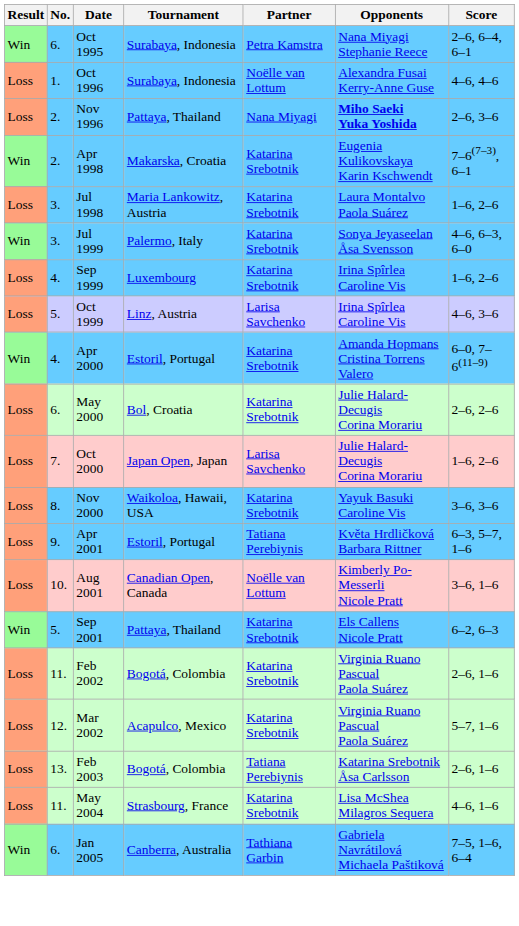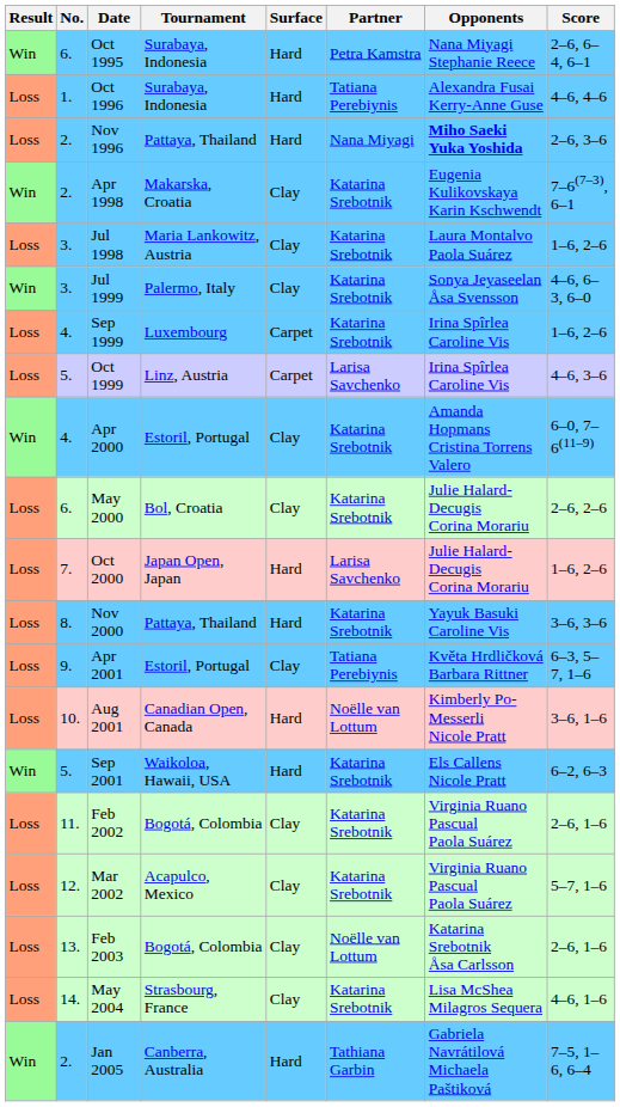 <table class="sortable wikitable">
 <tr>
 <th>Result</th>
 <th>No.</th>
 <th>Date</th>
 <th>Tournament</th>
+<th>Surface</th>
 <th>Partner</th>
 <th>Opponents</th>
 <th>Score</th>
 </tr>
 <tr bgcolor="66CCFF">
 <td style="background:#98fb98;">Win</td>
 <td>6.</td>
 <td>Oct 1995</td>
 <td><a href='#'>Surabaya</a>, Indonesia</td>
+<td>Hard</td>
 <td> <a href='#'>Petra Kamstra</a></td>
 <td> <a href='#'>Nana Miyagi</a> <br>  <a href='#'>Stephanie Reece</a></td>
 <td>2–6, 6–4, 6–1</td>
 </tr>
 <tr bgcolor="66CCFF">
 <td style="background:#ffa07a;">Loss</td>
 <td>1.</td>
 <td>Oct 1996</td>
 <td><a href='#'>Surabaya</a>, Indonesia</td>
-<td> <a href='#'>Noëlle van Lottum</a></td>
+<td>Hard</td>
+<td> <a href='#'>Tatiana Perebiynis</a></td>
 <td> <a href='#'>Alexandra Fusai</a> <br>  <a href='#'>Kerry-Anne Guse</a></td>
 <td>4–6, 4–6</td>
 </tr>
 <tr bgcolor="66CCFF">
 <td style="background:#ffa07a;">Loss</td>
 <td>2.</td>
 <td>Nov 1996</td>
 <td><a href='#'>Pattaya</a>, Thailand</td>
+<td>Hard</td>
 <td> <a href='#'>Nana Miyagi</a></td>
 <td><strong> <a href='#'>Miho Saeki</a> <br>  <a href='#'>Yuka Yoshida</a></strong></td>
 <td>2–6, 3–6</td>
 </tr>
 <tr bgcolor=#66CCFF>
 <td style="background:#98fb98;">Win</td>
 <td>2.</td>
 <td>Apr 1998</td>
 <td><a href='#'>Makarska</a>, Croatia</td>
+<td>Clay</td>
 <td> <a href='#'>Katarina Srebotnik</a></td>
 <td> <a href='#'>Eugenia Kulikovskaya</a> <br>  <a href='#'>Karin Kschwendt</a></td>
 <td>7–6<sup>(7–3)</sup>, 6–1</td>
 </tr>
 <tr bgcolor="66CCFF">
 <td style="background:#ffa07a;">Loss</td>
 <td>3.</td>
 <td>Jul 1998</td>
 <td><a href='#'>Maria Lankowitz</a>, Austria</td>
+<td>Clay</td>
 <td> <a href='#'>Katarina Srebotnik</a></td>
 <td> <a href='#'>Laura Montalvo</a> <br>  <a href='#'>Paola Suárez</a></td>
 <td>1–6, 2–6</td>
 </tr>
 <tr bgcolor="66CCFF">
 <td style="background:#98fb98;">Win</td>
 <td>3.</td>
 <td>Jul 1999</td>
 <td><a href='#'>Palermo</a>, Italy</td>
+<td>Clay</td>
 <td> <a href='#'>Katarina Srebotnik</a></td>
 <td> <a href='#'>Sonya Jeyaseelan</a> <br>  <a href='#'>Åsa Svensson</a></td>
 <td>4–6, 6–3, 6–0</td>
 </tr>
 <tr bgcolor="66CCFF">
 <td style="background:#ffa07a;">Loss</td>
 <td>4.</td>
 <td>Sep 1999</td>
 <td><a href='#'>Luxembourg</a></td>
+<td>Carpet</td>
 <td> <a href='#'>Katarina Srebotnik</a></td>
 <td> <a href='#'>Irina Spîrlea</a> <br>  <a href='#'>Caroline Vis</a></td>
 <td>1–6, 2–6</td>
 </tr>
 <tr bgcolor="ccccff">
 <td style="background:#ffa07a;">Loss</td>
 <td>5.</td>
 <td>Oct 1999</td>
 <td><a href='#'>Linz</a>, Austria</td>
+<td>Carpet</td>
 <td> <a href='#'>Larisa Savchenko</a></td>
 <td> <a href='#'>Irina Spîrlea</a> <br>  <a href='#'>Caroline Vis</a></td>
 <td>4–6, 3–6</td>
 </tr>
 <tr bgcolor="66CCFF">
 <td style="background:#98fb98;">Win</td>
 <td>4.</td>
 <td>Apr 2000</td>
 <td><a href='#'>Estoril</a>, Portugal</td>
+<td>Clay</td>
 <td> <a href='#'>Katarina Srebotnik</a></td>
 <td> <a href='#'>Amanda Hopmans</a> <br>  <a href='#'>Cristina Torrens Valero</a></td>
 <td>6–0, 7–6<sup>(11–9)</sup></td>
 </tr>
 <tr bgcolor="CCFFCC">
 <td style="background:#ffa07a;">Loss</td>
 <td>6.</td>
 <td>May 2000</td>
 <td><a href='#'>Bol</a>, Croatia</td>
+<td>Clay</td>
 <td> <a href='#'>Katarina Srebotnik</a></td>
 <td> <a href='#'>Julie Halard-Decugis</a> <br>  <a href='#'>Corina Morariu</a></td>
 <td>2–6, 2–6</td>
 </tr>
 <tr bgcolor="ffcccc">
 <td style="background:#ffa07a;">Loss</td>
 <td>7.</td>
 <td>Oct 2000</td>
 <td><a href='#'>Japan Open</a>, Japan</td>
+<td>Hard</td>
 <td> <a href='#'>Larisa Savchenko</a></td>
 <td> <a href='#'>Julie Halard-Decugis</a> <br>  <a href='#'>Corina Morariu</a></td>
 <td>1–6, 2–6</td>
 </tr>
 <tr bgcolor="66CCFF">
 <td style="background:#ffa07a;">Loss</td>
 <td>8.</td>
 <td>Nov 2000</td>
-<td><a href='#'>Waikoloa</a>, Hawaii, USA</td>
+<td><a href='#'>Pattaya</a>, Thailand</td>
+<td>Hard</td>
 <td> <a href='#'>Katarina Srebotnik</a></td>
 <td> <a href='#'>Yayuk Basuki</a> <br>  <a href='#'>Caroline Vis</a></td>
 <td>3–6, 3–6</td>
 </tr>
 <tr bgcolor="66CCFF">
 <td style="background:#ffa07a;">Loss</td>
 <td>9.</td>
 <td>Apr 2001</td>
 <td><a href='#'>Estoril</a>, Portugal</td>
+<td>Clay</td>
 <td> <a href='#'>Tatiana Perebiynis</a></td>
 <td> <a href='#'>Květa Hrdličková</a> <br>  <a href='#'>Barbara Rittner</a></td>
 <td>6–3, 5–7, 1–6</td>
 </tr>
 <tr bgcolor="ffcccc">
 <td style="background:#ffa07a;">Loss</td>
 <td>10.</td>
 <td>Aug 2001</td>
 <td><a href='#'>Canadian Open</a>, Canada</td>
+<td>Hard</td>
 <td> <a href='#'>Noëlle van Lottum</a></td>
 <td> <a href='#'>Kimberly Po-Messerli</a> <br>  <a href='#'>Nicole Pratt</a></td>
 <td>3–6, 1–6</td>
 </tr>
 <tr bgcolor="66CCFF">
 <td style="background:#98fb98;">Win</td>
 <td>5.</td>
 <td>Sep 2001</td>
-<td><a href='#'>Pattaya</a>, Thailand</td>
+<td><a href='#'>Waikoloa</a>, Hawaii, USA</td>
+<td>Hard</td>
 <td> <a href='#'>Katarina Srebotnik</a></td>
 <td> <a href='#'>Els Callens</a> <br>  <a href='#'>Nicole Pratt</a></td>
 <td>6–2, 6–3</td>
 </tr>
 <tr bgcolor="CCFFCC">
 <td style="background:#ffa07a;">Loss</td>
 <td>11.</td>
 <td>Feb 2002</td>
 <td><a href='#'>Bogotá</a>, Colombia</td>
+<td>Clay</td>
 <td> <a href='#'>Katarina Srebotnik</a></td>
 <td> <a href='#'>Virginia Ruano Pascual</a> <br>  <a href='#'>Paola Suárez</a></td>
 <td>2–6, 1–6</td>
 </tr>
 <tr bgcolor="CCFFCC">
 <td style="background:#ffa07a;">Loss</td>
 <td>12.</td>
 <td>Mar 2002</td>
 <td><a href='#'>Acapulco</a>, Mexico</td>
+<td>Clay</td>
 <td> <a href='#'>Katarina Srebotnik</a></td>
 <td> <a href='#'>Virginia Ruano Pascual</a> <br>  <a href='#'>Paola Suárez</a></td>
 <td>5–7, 1–6</td>
 </tr>
 <tr bgcolor="CCFFCC">
 <td style="background:#ffa07a;">Loss</td>
 <td>13.</td>
 <td>Feb 2003</td>
 <td><a href='#'>Bogotá</a>, Colombia</td>
-<td> <a href='#'>Tatiana Perebiynis</a></td>
+<td>Clay</td>
+<td> <a href='#'>Noëlle van Lottum</a></td>
 <td> <a href='#'>Katarina Srebotnik</a> <br>  <a href='#'>Åsa Carlsson</a></td>
 <td>2–6, 1–6</td>
 </tr>
 <tr bgcolor="CCFFCC">
 <td style="background:#ffa07a;">Loss</td>
-<td>11.</td>
+<td>14.</td>
 <td>May 2004</td>
 <td><a href='#'>Strasbourg</a>, France</td>
+<td>Clay</td>
 <td> <a href='#'>Katarina Srebotnik</a></td>
 <td> <a href='#'>Lisa McShea</a> <br>  <a href='#'>Milagros Sequera</a></td>
 <td>4–6, 1–6</td>
 </tr>
 <tr bgcolor="66CCFF">
 <td style="background:#98fb98;">Win</td>
-<td>6.</td>
+<td>2.</td>
 <td>Jan 2005</td>
 <td><a href='#'>Canberra</a>, Australia</td>
+<td>Hard</td>
 <td> <a href='#'>Tathiana Garbin</a></td>
 <td> <a href='#'>Gabriela Navrátilová</a> <br>  <a href='#'>Michaela Paštiková</a></td>
 <td>7–5, 1–6, 6–4</td>
 </tr>
 </table>
